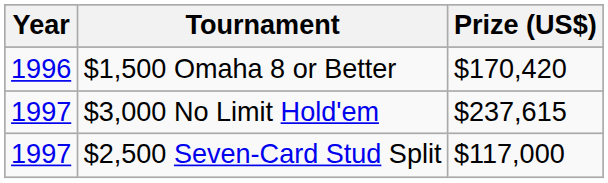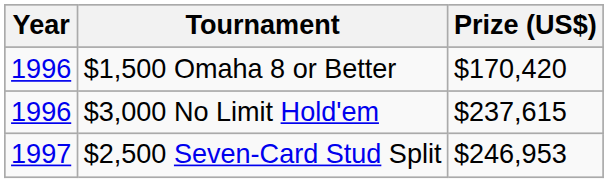 <table class="wikitable">
 <tr>
 <th>Year</th>
 <th>Tournament</th>
 <th>Prize (US$)</th>
 </tr>
 <tr>
 <td><a href='#'>1996</a></td>
 <td>$1,500 Omaha 8 or Better</td>
 <td>$170,420</td>
 </tr>
 <tr>
-<td><a href='#'>1997</a></td>
+<td><a href='#'>1996</a></td>
 <td>$3,000  No Limit <a href='#'>Hold'em</a></td>
 <td>$237,615</td>
 </tr>
 <tr>
 <td><a href='#'>1997</a></td>
 <td>$2,500 <a href='#'>Seven-Card Stud</a> Split</td>
-<td>$117,000</td>
+<td>$246,953</td>
 </tr>
 </table>
